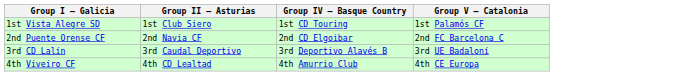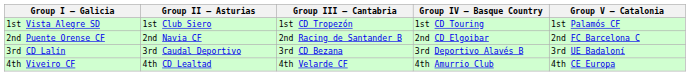 <table class="wikitable">
 <tr>
 <th width=210>Group I – Galicia </th>
 <th width=210>Group II – Asturias </th>
+<th width=210>Group III – Cantabria </th>
 <th width=210>Group IV – Basque Country </th>
 <th width=210>Group V – Catalonia </th>
 </tr>
 <tr style="background:#D0FFD0;">
 <td>1st <a href='#'>Vista Alegre SD</a></td>
 <td>1st <a href='#'>Club Siero</a></td>
+<td>1st <a href='#'>CD Tropezón</a></td>
 <td>1st <a href='#'>CD Touring</a></td>
 <td>1st <a href='#'>Palamós CF</a></td>
 </tr>
 <tr style="background:#D0FFD0;">
 <td>2nd <a href='#'>Puente Orense CF</a></td>
 <td>2nd <a href='#'>Navia CF</a></td>
+<td>2nd <a href='#'>Racing de Santander B</a></td>
 <td>2nd <a href='#'>CD Elgoibar</a></td>
 <td>2nd <a href='#'>FC Barcelona C</a></td>
 </tr>
 <tr style="background:#D0FFD0;">
 <td>3rd <a href='#'>CD Lalín</a></td>
 <td>3rd <a href='#'>Caudal Deportivo</a></td>
+<td>3rd <a href='#'>CD Bezana</a></td>
 <td>3rd <a href='#'>Deportivo Alavés B</a></td>
 <td>3rd <a href='#'>UE Badaloní</a></td>
 </tr>
 <tr style="background:#D0FFD0;">
 <td>4th <a href='#'>Viveiro CF</a></td>
 <td>4th <a href='#'>CD Lealtad</a></td>
+<td>4th <a href='#'>Velarde CF</a></td>
 <td>4th <a href='#'>Amurrio Club</a></td>
 <td>4th <a href='#'>CE Europa</a></td>
 </tr>
 </table>
